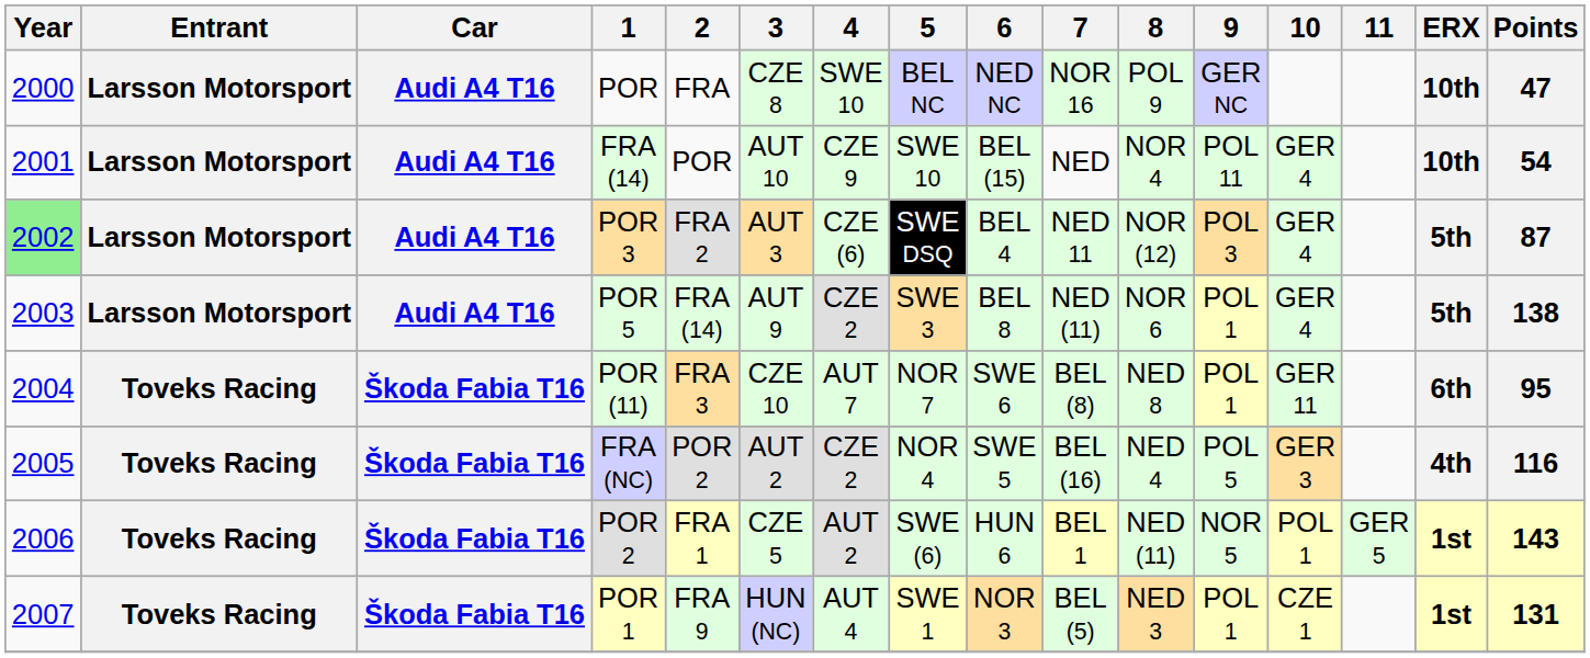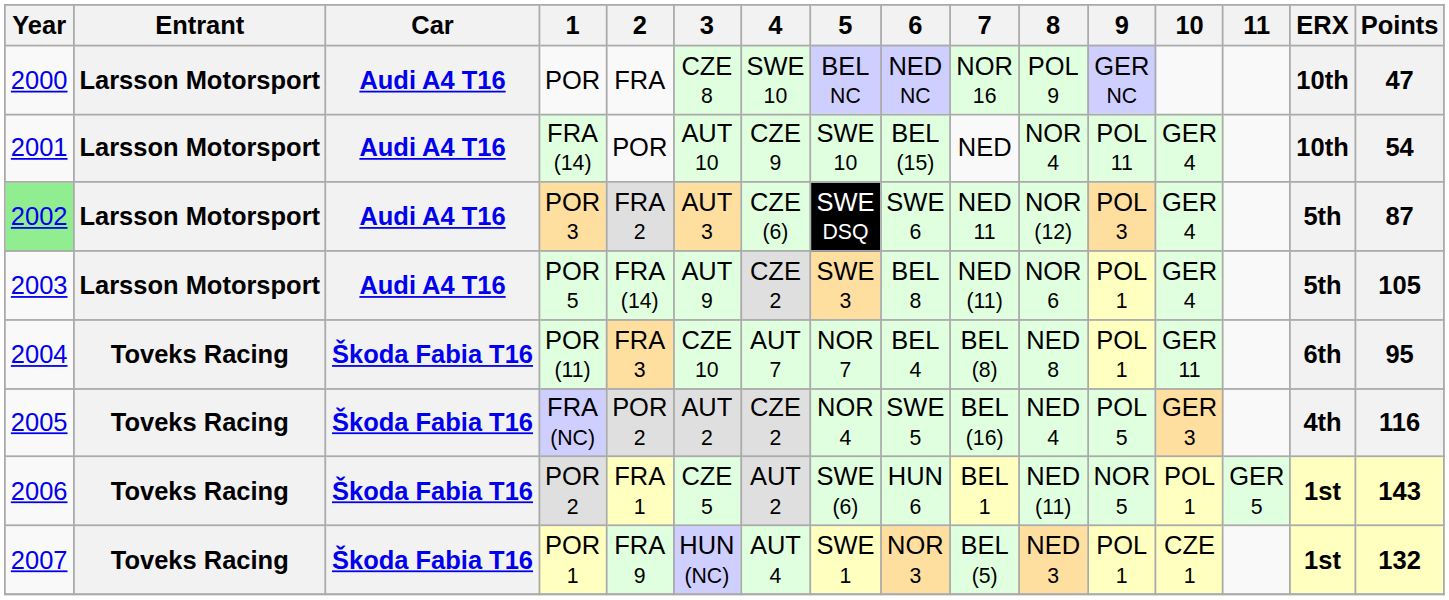 <table class="wikitable" border="1" style="text-align:center; font-size:90%;">
 <tr valign="top">
 <th>Year</th>
 <th>Entrant</th>
 <th>Car</th>
 <th>1</th>
 <th>2</th>
 <th>3</th>
 <th>4</th>
 <th>5</th>
 <th>6</th>
 <th>7</th>
 <th>8</th>
 <th>9</th>
 <th>10</th>
 <th>11</th>
 <th>ERX</th>
 <th>Points</th>
 </tr>
 <tr>
 <td><a href='#'>2000</a></td>
 <th>Larsson Motorsport</th>
 <th><a href='#'>Audi A4 T16</a></th>
 <td>POR<br><small></small></td>
 <td>FRA<br><small></small></td>
 <td style="background:#DFFFDF;">CZE<br><small>8</small></td>
 <td style="background:#DFFFDF;">SWE<br><small>10</small></td>
 <td style="background:#CFCFFF;">BEL<br><small>NC</small></td>
 <td style="background:#CFCFFF;">NED<br><small>NC</small></td>
 <td style="background:#DFFFDF;">NOR<br><small>16</small></td>
 <td style="background:#DFFFDF;">POL<br><small>9</small></td>
 <td style="background:#CFCFFF;">GER<br><small>NC</small></td>
 <td></td>
 <td></td>
 <th>10th</th>
 <th>47</th>
 </tr>
 <tr>
 <td><a href='#'>2001</a></td>
 <th>Larsson Motorsport</th>
 <th><a href='#'>Audi A4 T16</a></th>
 <td style="background:#DFFFDF;">FRA<br><small>(14)</small></td>
 <td>POR<br><small></small></td>
 <td style="background:#DFFFDF;">AUT<br><small>10</small></td>
 <td style="background:#DFFFDF;">CZE<br><small>9</small></td>
 <td style="background:#DFFFDF;">SWE<br><small>10</small></td>
 <td style="background:#DFFFDF;">BEL<br><small>(15)</small></td>
 <td>NED<br><small></small></td>
 <td style="background:#DFFFDF;">NOR<br><small>4</small></td>
 <td style="background:#DFFFDF;">POL<br><small>11</small></td>
 <td style="background:#DFFFDF;">GER<br><small>4</small></td>
 <td></td>
 <th>10th</th>
 <th>54</th>
 </tr>
 <tr>
 <td style="background: lightgreen;"><a href='#'>2002</a></td>
 <th>Larsson Motorsport</th>
 <th><a href='#'>Audi A4 T16</a></th>
 <td style="background:#FFDF9F;">POR<br><small>3</small></td>
 <td style="background:#DFDFDF;">FRA<br><small>2</small></td>
 <td style="background:#FFDF9F;">AUT<br><small>3</small></td>
 <td style="background:#DFFFDF;">CZE<br><small>(6)</small></td>
 <td style="background:#000000; color:white"><span>SWE<br><small>DSQ</small></span></td>
-<td style="background:#DFFFDF;">BEL<br><small>4</small></td>
+<td style="background:#DFFFDF;">SWE<br><small>6</small></td>
 <td style="background:#DFFFDF;">NED<br><small>11</small></td>
 <td style="background:#DFFFDF;">NOR<br><small>(12)</small></td>
 <td style="background:#FFDF9F;">POL<br><small>3</small></td>
 <td style="background:#DFFFDF;">GER<br><small>4</small></td>
 <td></td>
 <th>5th</th>
 <th>87</th>
 </tr>
 <tr>
 <td><a href='#'>2003</a></td>
 <th>Larsson Motorsport</th>
 <th><a href='#'>Audi A4 T16</a></th>
 <td style="background:#DFFFDF;">POR<br><small>5</small></td>
 <td style="background:#DFFFDF;">FRA<br><small>(14)</small></td>
 <td style="background:#DFFFDF;">AUT<br><small>9</small></td>
 <td style="background:#DFDFDF;">CZE<br><small>2</small></td>
 <td style="background:#FFDF9F;">SWE<br><small>3</small></td>
 <td style="background:#DFFFDF;">BEL<br><small>8</small></td>
 <td style="background:#DFFFDF;">NED<br><small>(11)</small></td>
 <td style="background:#DFFFDF;">NOR<br><small>6</small></td>
 <td style="background:#FFFFBF;">POL<br><small>1</small></td>
 <td style="background:#DFFFDF;">GER<br><small>4</small></td>
 <td></td>
 <th>5th</th>
-<th>138</th>
+<th>105</th>
 </tr>
 <tr>
 <td><a href='#'>2004</a></td>
 <th>Toveks Racing</th>
 <th><a href='#'>Škoda Fabia T16</a></th>
 <td style="background:#DFFFDF;">POR<br><small>(11)</small></td>
 <td style="background:#FFDF9F;">FRA<br><small>3</small></td>
 <td style="background:#DFFFDF;">CZE<br><small>10</small></td>
 <td style="background:#DFFFDF;">AUT<br><small>7</small></td>
 <td style="background:#DFFFDF;">NOR<br><small>7</small></td>
-<td style="background:#DFFFDF;">SWE<br><small>6</small></td>
+<td style="background:#DFFFDF;">BEL<br><small>4</small></td>
 <td style="background:#DFFFDF;">BEL<br><small>(8)</small></td>
 <td style="background:#DFFFDF;">NED<br><small>8</small></td>
 <td style="background:#FFFFBF;">POL<br><small>1</small></td>
 <td style="background:#DFFFDF;">GER<br><small>11</small></td>
 <td></td>
 <th>6th</th>
 <th>95</th>
 </tr>
 <tr>
 <td><a href='#'>2005</a></td>
 <th>Toveks Racing</th>
 <th><a href='#'>Škoda Fabia T16</a></th>
 <td style="background:#CFCFFF;">FRA<br><small>(NC)</small></td>
 <td style="background:#DFDFDF;">POR<br><small>2</small></td>
 <td style="background:#DFDFDF;">AUT<br><small>2</small></td>
 <td style="background:#DFDFDF;">CZE<br><small>2</small></td>
 <td style="background:#DFFFDF;">NOR<br><small>4</small></td>
 <td style="background:#DFFFDF;">SWE<br><small>5</small></td>
 <td style="background:#DFFFDF;">BEL<br><small>(16)</small></td>
 <td style="background:#DFFFDF;">NED<br><small>4</small></td>
 <td style="background:#DFFFDF;">POL<br><small>5</small></td>
 <td style="background:#FFDF9F;">GER<br><small>3</small></td>
 <td></td>
 <th>4th</th>
 <th>116</th>
 </tr>
 <tr>
 <td><a href='#'>2006</a></td>
 <th>Toveks Racing</th>
 <th><a href='#'>Škoda Fabia T16</a></th>
 <td style="background:#DFDFDF;">POR<br><small>2</small></td>
 <td style="background:#FFFFBF;">FRA<br><small>1</small></td>
 <td style="background:#DFFFDF;">CZE<br><small>5</small></td>
 <td style="background:#DFDFDF;">AUT<br><small>2</small></td>
 <td style="background:#DFFFDF;">SWE<br><small>(6)</small></td>
 <td style="background:#DFFFDF;">HUN<br><small>6</small></td>
 <td style="background:#FFFFBF;">BEL<br><small>1</small></td>
 <td style="background:#DFFFDF;">NED<br><small>(11)</small></td>
 <td style="background:#DFFFDF;">NOR<br><small>5</small></td>
 <td style="background:#FFFFBF;">POL<br><small>1</small></td>
 <td style="background:#DFFFDF;">GER<br><small>5</small></td>
 <th style="background:#FFFFBF;">1st</th>
 <th style="background:#FFFFBF;">143</th>
 </tr>
 <tr>
 <td><a href='#'>2007</a></td>
 <th>Toveks Racing</th>
 <th><a href='#'>Škoda Fabia T16</a></th>
 <td style="background:#FFFFBF;">POR<br><small>1</small></td>
 <td style="background:#DFFFDF;">FRA<br><small>9</small></td>
 <td style="background:#CFCFFF;">HUN<br><small>(NC)</small></td>
 <td style="background:#DFFFDF;">AUT<br><small>4</small></td>
 <td style="background:#FFFFBF;">SWE<br><small>1</small></td>
 <td style="background:#FFDF9F;">NOR<br><small>3</small></td>
 <td style="background:#DFFFDF;">BEL<br><small>(5)</small></td>
 <td style="background:#FFDF9F;">NED<br><small>3</small></td>
 <td style="background:#FFFFBF;">POL<br><small>1</small></td>
 <td style="background:#FFFFBF;">CZE<br><small>1</small></td>
 <td></td>
 <th style="background:#FFFFBF;">1st</th>
-<th style="background:#FFFFBF;">131</th>
+<th style="background:#FFFFBF;">132</th>
 </tr>
 <tr>
 </tr>
 </table>
